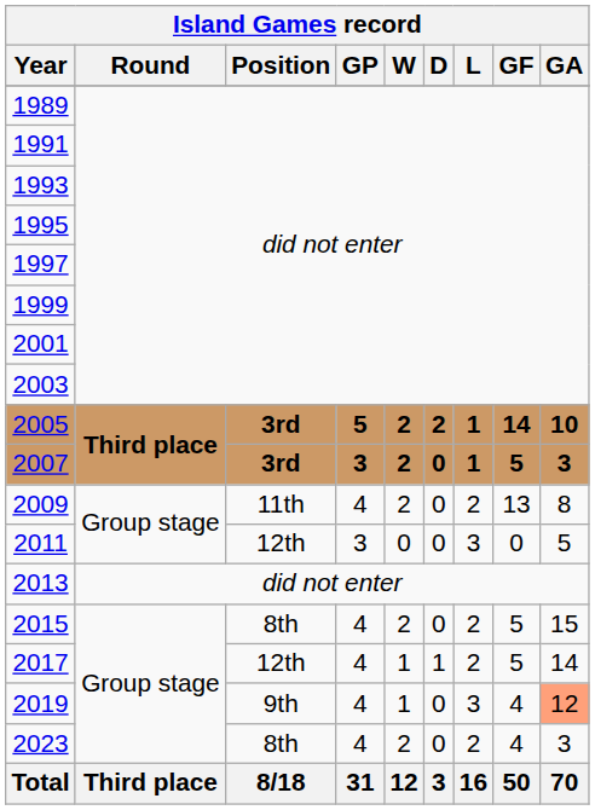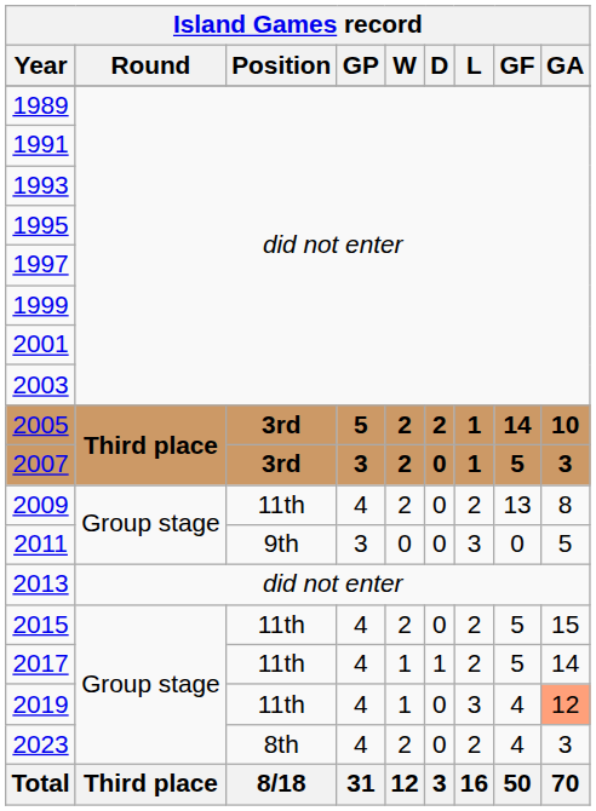 <table class="wikitable" style="text-align: center;">
 <tr>
 <th colspan=9><a href='#'>Island Games</a> record</th>
 </tr>
 <tr>
 <th>Year</th>
 <th>Round</th>
 <th>Position</th>
 <th>GP</th>
 <th>W</th>
 <th>D</th>
 <th>L</th>
 <th>GF</th>
 <th>GA</th>
 </tr>
 <tr>
 </tr>
 <tr>
 <td> <a href='#'>1989</a></td>
 <td colspan=8 rowspan=8><em>did not enter</em></td>
 </tr>
 <tr>
 <td> <a href='#'>1991</a></td>
 </tr>
 <tr>
 <td> <a href='#'>1993</a></td>
 </tr>
 <tr>
 <td> <a href='#'>1995</a></td>
 </tr>
 <tr>
 <td> <a href='#'>1997</a></td>
 </tr>
 <tr>
 <td> <a href='#'>1999</a></td>
 </tr>
 <tr>
 <td> <a href='#'>2001</a></td>
 </tr>
 <tr>
 <td> <a href='#'>2003</a></td>
 </tr>
 <tr style="background:#c96;">
 <td> <a href='#'>2005</a></td>
 <td rowspan=2><strong>Third place</strong></td>
 <td><strong>3rd</strong></td>
 <td><strong>5</strong></td>
 <td><strong>2</strong></td>
 <td><strong>2</strong></td>
 <td><strong>1</strong></td>
 <td><strong>14</strong></td>
 <td><strong>10</strong></td>
 </tr>
 <tr style="background:#c96;">
 <td> <a href='#'>2007</a></td>
 <td><strong>3rd</strong></td>
 <td><strong>3</strong></td>
 <td><strong>2</strong></td>
 <td><strong>0</strong></td>
 <td><strong>1</strong></td>
 <td><strong>5</strong></td>
 <td><strong>3</strong></td>
 </tr>
 <tr>
 <td> <a href='#'>2009</a></td>
 <td rowspan=2>Group stage</td>
 <td>11th</td>
 <td>4</td>
 <td>2</td>
 <td>0</td>
 <td>2</td>
 <td>13</td>
 <td>8</td>
 </tr>
 <tr>
 <td> <a href='#'>2011</a></td>
-<td>12th</td>
+<td>9th</td>
 <td>3</td>
 <td>0</td>
 <td>0</td>
 <td>3</td>
 <td>0</td>
 <td>5</td>
 </tr>
 <tr>
 <td> <a href='#'>2013</a></td>
 <td colspan=8><em>did not enter</em></td>
 </tr>
 <tr>
 <td> <a href='#'>2015</a></td>
 <td rowspan=4>Group stage</td>
-<td>8th</td>
+<td>11th</td>
 <td>4</td>
 <td>2</td>
 <td>0</td>
 <td>2</td>
 <td>5</td>
 <td>15</td>
 </tr>
 <tr>
 <td> <a href='#'>2017</a></td>
-<td>12th</td>
+<td>11th</td>
 <td>4</td>
 <td>1</td>
 <td>1</td>
 <td>2</td>
 <td>5</td>
 <td>14</td>
 </tr>
 <tr>
 <td> <a href='#'>2019</a></td>
-<td>9th</td>
+<td>11th</td>
 <td>4</td>
 <td>1</td>
 <td>0</td>
 <td>3</td>
 <td>4</td>
 <td style="background: lightsalmon;">12</td>
 </tr>
 <tr>
 <td> <a href='#'>2023</a></td>
 <td>8th</td>
 <td>4</td>
 <td>2</td>
 <td>0</td>
 <td>2</td>
 <td>4</td>
 <td>3</td>
 </tr>
 <tr>
 <th><strong>Total</strong></th>
 <th>Third place</th>
 <th><strong>8/18</strong></th>
 <th><strong>31</strong></th>
 <th><strong>12</strong></th>
 <th><strong>3</strong></th>
 <th><strong>16</strong></th>
 <th><strong>50</strong></th>
 <th><strong>70</strong></th>
 </tr>
 </table>
